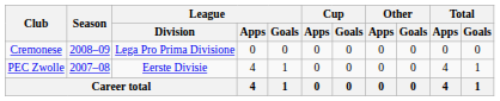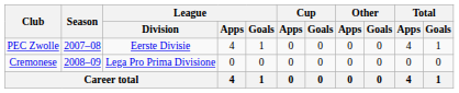 <table class=wikitable style=text-align:center>
 <tr>
 <th rowspan="2">Club</th>
 <th rowspan="2">Season</th>
 <th colspan="3">League</th>
 <th colspan="2">Cup</th>
 <th colspan="2">Other</th>
 <th colspan="2">Total</th>
 </tr>
 <tr>
 <th>Division</th>
 <th>Apps</th>
 <th>Goals</th>
 <th>Apps</th>
 <th>Goals</th>
 <th>Apps</th>
 <th>Goals</th>
 <th>Apps</th>
 <th>Goals</th>
 </tr>
 <tr>
+<td><a href='#'>PEC Zwolle</a></td>
+<td><a href='#'>2007–08</a></td>
+<td><a href='#'>Eerste Divisie</a></td>
+<td>4</td>
+<td>1</td>
+<td>0</td>
+<td>0</td>
+<td>0</td>
+<td>0</td>
+<td>4</td>
+<td>1</td>
+</tr>
+<tr>
 <td><a href='#'>Cremonese</a></td>
 <td><a href='#'>2008–09</a></td>
 <td><a href='#'>Lega Pro Prima Divisione</a></td>
 <td>0</td>
 <td>0</td>
 <td>0</td>
 <td>0</td>
 <td>0</td>
 <td>0</td>
 <td>0</td>
 <td>0</td>
 </tr>
 <tr>
-<td><a href='#'>PEC Zwolle</a></td>
-<td><a href='#'>2007–08</a></td>
-<td><a href='#'>Eerste Divisie</a></td>
-<td>4</td>
-<td>1</td>
-<td>0</td>
-<td>0</td>
-<td>0</td>
-<td>0</td>
-<td>4</td>
-<td>1</td>
-</tr>
-<tr>
 <th colspan="3"><strong>Career total</strong></th>
 <th>4</th>
 <th>1</th>
 <th>0</th>
 <th>0</th>
 <th>0</th>
 <th>0</th>
 <th>4</th>
 <th>1</th>
 </tr>
 </table>
